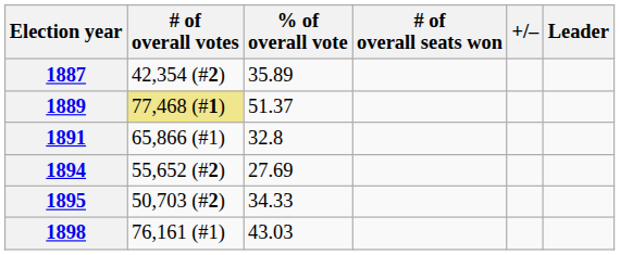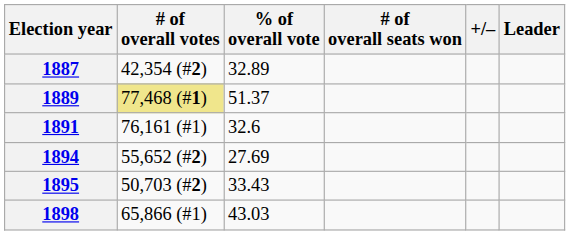 <table class=wikitable>
 <tr>
 <th>Election year</th>
 <th># of<br>overall votes</th>
 <th>% of<br>overall vote</th>
 <th># of<br>overall seats won</th>
 <th>+/–</th>
 <th>Leader</th>
 </tr>
 <tr>
 <th><a href='#'>1887</a></th>
 <td>42,354 (#<strong>2</strong>)</td>
-<td>35.89</td>
+<td>32.89</td>
 <td></td>
 <td></td>
 <td></td>
 </tr>
 <tr>
 <th><a href='#'>1889</a></th>
 <td style="background: khaki;">77,468 (#<strong>1</strong>)</td>
 <td>51.37</td>
 <td></td>
 <td></td>
 <td></td>
 </tr>
 <tr>
 <th><a href='#'>1891</a></th>
-<td>65,866 (#1)</td>
-<td>32.8</td>
+<td>76,161 (#1)</td>
+<td>32.6</td>
 <td></td>
 <td></td>
 <td></td>
 </tr>
 <tr>
 <th><a href='#'>1894</a></th>
 <td>55,652 (#<strong>2</strong>)</td>
 <td>27.69</td>
 <td></td>
 <td></td>
 <td></td>
 </tr>
 <tr>
 <th><a href='#'>1895</a></th>
 <td>50,703 (#<strong>2</strong>)</td>
-<td>34.33</td>
+<td>33.43</td>
 <td></td>
 <td></td>
 <td></td>
 </tr>
 <tr>
 <th><a href='#'>1898</a></th>
-<td>76,161 (#1)</td>
+<td>65,866 (#1)</td>
 <td>43.03</td>
 <td></td>
 <td></td>
 <td></td>
 </tr>
 </table>
